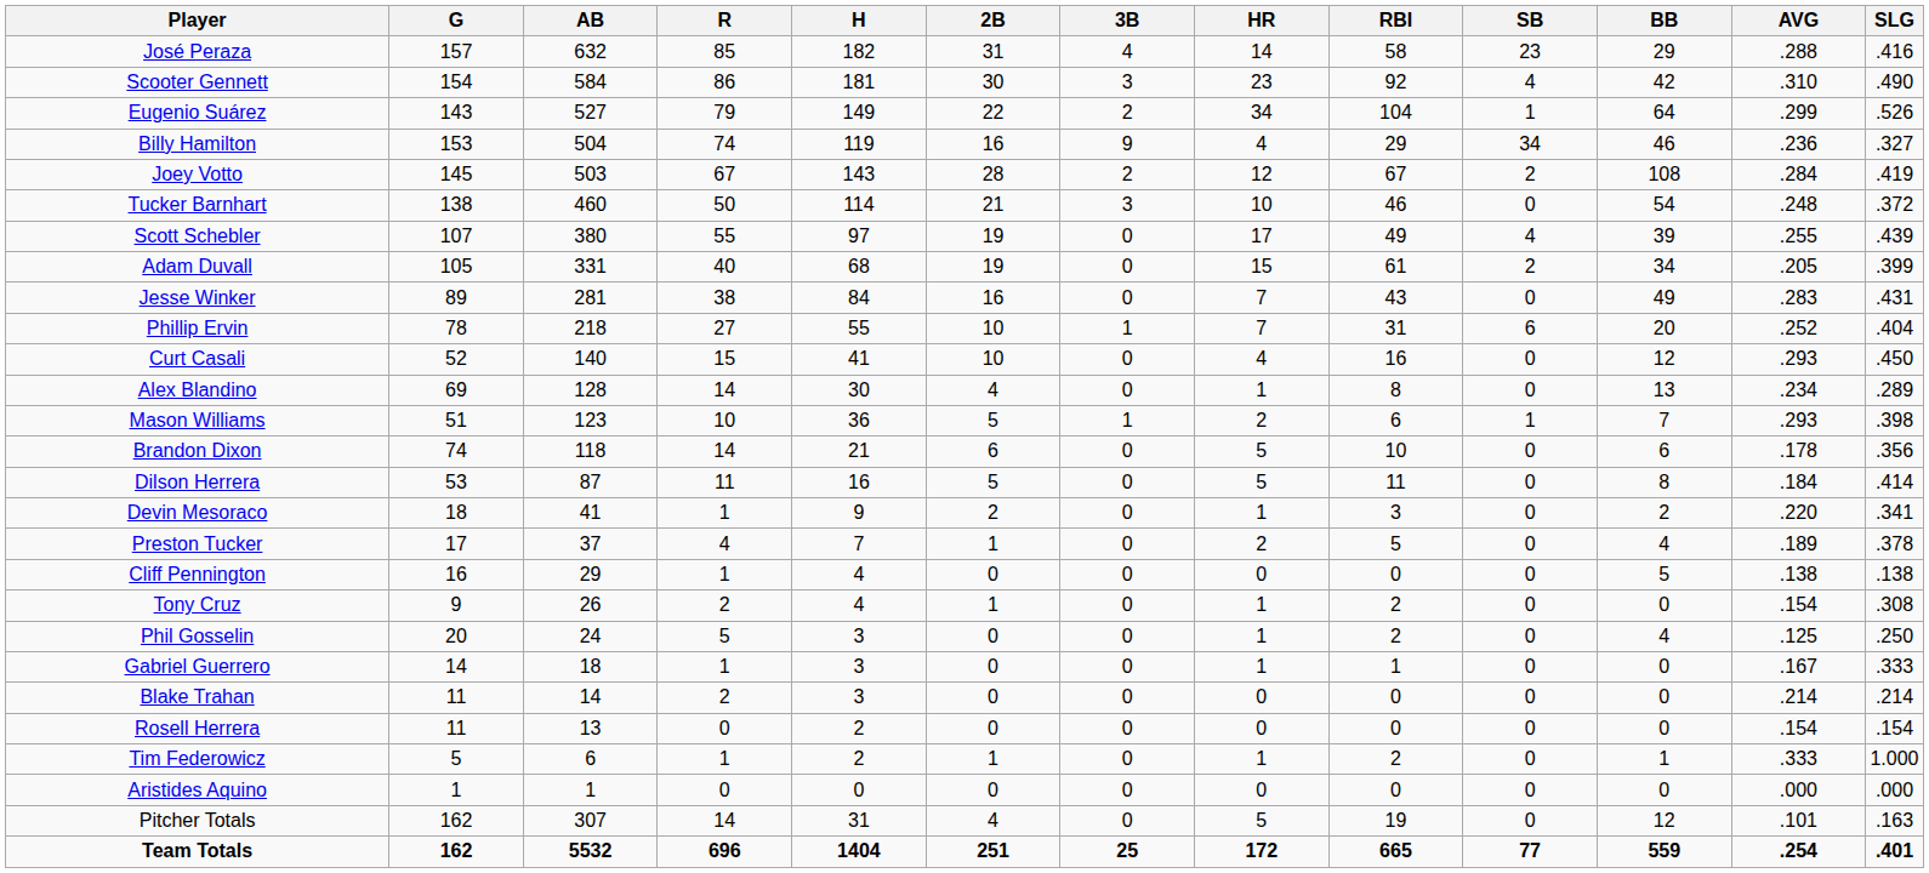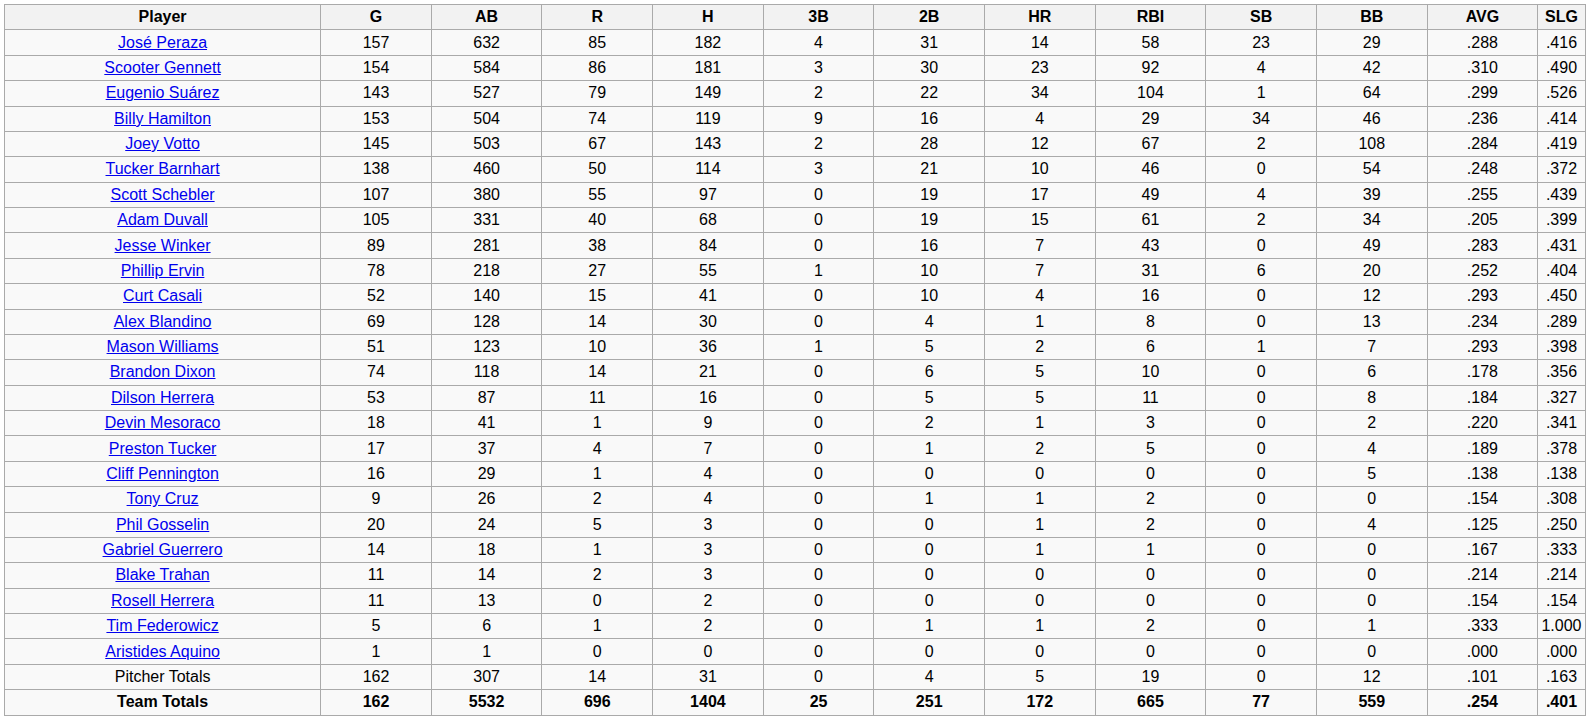 <table class=wikitable style="text-align:center">
 <tr>
 <th bgcolor=#DDDDFF; width="20%">Player</th>
 <th bgcolor=#DDDDFF; width="7%">G</th>
 <th bgcolor=#DDDDFF; width="7%">AB</th>
 <th bgcolor=#DDDDFF; width="7%">R</th>
 <th bgcolor=#DDDDFF; width="7%">H</th>
+<th bgcolor=#DDDDFF; width="7%">3B</th>
 <th bgcolor=#DDDDFF; width="7%">2B</th>
-<th bgcolor=#DDDDFF; width="7%">3B</th>
 <th bgcolor=#DDDDFF; width="7%">HR</th>
 <th bgcolor=#DDDDFF; width="7%">RBI</th>
 <th bgcolor=#DDDDFF; width="7%">SB</th>
 <th bgcolor=#DDDDFF; width="7%">BB</th>
 <th bgcolor=#DDDDFF; width="7%">AVG</th>
 <th bgcolor=#DDDDFF; width="7%">SLG</th>
 </tr>
 <tr>
 <td><a href='#'>José Peraza</a></td>
 <td>157</td>
 <td>632</td>
 <td>85</td>
 <td>182</td>
+<td>4</td>
 <td>31</td>
-<td>4</td>
 <td>14</td>
 <td>58</td>
 <td>23</td>
 <td>29</td>
 <td>.288</td>
 <td>.416</td>
 </tr>
 <tr>
 <td><a href='#'>Scooter Gennett</a></td>
 <td>154</td>
 <td>584</td>
 <td>86</td>
 <td>181</td>
+<td>3</td>
 <td>30</td>
-<td>3</td>
 <td>23</td>
 <td>92</td>
 <td>4</td>
 <td>42</td>
 <td>.310</td>
 <td>.490</td>
 </tr>
 <tr>
 <td><a href='#'>Eugenio Suárez</a></td>
 <td>143</td>
 <td>527</td>
 <td>79</td>
 <td>149</td>
+<td>2</td>
 <td>22</td>
-<td>2</td>
 <td>34</td>
 <td>104</td>
 <td>1</td>
 <td>64</td>
 <td>.299</td>
 <td>.526</td>
 </tr>
 <tr>
 <td><a href='#'>Billy Hamilton</a></td>
 <td>153</td>
 <td>504</td>
 <td>74</td>
 <td>119</td>
+<td>9</td>
 <td>16</td>
-<td>9</td>
 <td>4</td>
 <td>29</td>
 <td>34</td>
 <td>46</td>
 <td>.236</td>
-<td>.327</td>
+<td>.414</td>
 </tr>
 <tr>
 <td><a href='#'>Joey Votto</a></td>
 <td>145</td>
 <td>503</td>
 <td>67</td>
 <td>143</td>
+<td>2</td>
 <td>28</td>
-<td>2</td>
 <td>12</td>
 <td>67</td>
 <td>2</td>
 <td>108</td>
 <td>.284</td>
 <td>.419</td>
 </tr>
 <tr>
 <td><a href='#'>Tucker Barnhart</a></td>
 <td>138</td>
 <td>460</td>
 <td>50</td>
 <td>114</td>
+<td>3</td>
 <td>21</td>
-<td>3</td>
 <td>10</td>
 <td>46</td>
 <td>0</td>
 <td>54</td>
 <td>.248</td>
 <td>.372</td>
 </tr>
 <tr>
 <td><a href='#'>Scott Schebler</a></td>
 <td>107</td>
 <td>380</td>
 <td>55</td>
 <td>97</td>
+<td>0</td>
 <td>19</td>
-<td>0</td>
 <td>17</td>
 <td>49</td>
 <td>4</td>
 <td>39</td>
 <td>.255</td>
 <td>.439</td>
 </tr>
 <tr>
 <td><a href='#'>Adam Duvall</a></td>
 <td>105</td>
 <td>331</td>
 <td>40</td>
 <td>68</td>
+<td>0</td>
 <td>19</td>
-<td>0</td>
 <td>15</td>
 <td>61</td>
 <td>2</td>
 <td>34</td>
 <td>.205</td>
 <td>.399</td>
 </tr>
 <tr>
 <td><a href='#'>Jesse Winker</a></td>
 <td>89</td>
 <td>281</td>
 <td>38</td>
 <td>84</td>
+<td>0</td>
 <td>16</td>
-<td>0</td>
 <td>7</td>
 <td>43</td>
 <td>0</td>
 <td>49</td>
 <td>.283</td>
 <td>.431</td>
 </tr>
 <tr>
 <td><a href='#'>Phillip Ervin</a></td>
 <td>78</td>
 <td>218</td>
 <td>27</td>
 <td>55</td>
+<td>1</td>
 <td>10</td>
-<td>1</td>
 <td>7</td>
 <td>31</td>
 <td>6</td>
 <td>20</td>
 <td>.252</td>
 <td>.404</td>
 </tr>
 <tr>
 <td><a href='#'>Curt Casali</a></td>
 <td>52</td>
 <td>140</td>
 <td>15</td>
 <td>41</td>
+<td>0</td>
 <td>10</td>
-<td>0</td>
 <td>4</td>
 <td>16</td>
 <td>0</td>
 <td>12</td>
 <td>.293</td>
 <td>.450</td>
 </tr>
 <tr>
 <td><a href='#'>Alex Blandino</a></td>
 <td>69</td>
 <td>128</td>
 <td>14</td>
 <td>30</td>
+<td>0</td>
 <td>4</td>
-<td>0</td>
 <td>1</td>
 <td>8</td>
 <td>0</td>
 <td>13</td>
 <td>.234</td>
 <td>.289</td>
 </tr>
 <tr>
 <td><a href='#'>Mason Williams</a></td>
 <td>51</td>
 <td>123</td>
 <td>10</td>
 <td>36</td>
+<td>1</td>
 <td>5</td>
-<td>1</td>
 <td>2</td>
 <td>6</td>
 <td>1</td>
 <td>7</td>
 <td>.293</td>
 <td>.398</td>
 </tr>
 <tr>
 <td><a href='#'>Brandon Dixon</a></td>
 <td>74</td>
 <td>118</td>
 <td>14</td>
 <td>21</td>
+<td>0</td>
 <td>6</td>
-<td>0</td>
 <td>5</td>
 <td>10</td>
 <td>0</td>
 <td>6</td>
 <td>.178</td>
 <td>.356</td>
 </tr>
 <tr>
 <td><a href='#'>Dilson Herrera</a></td>
 <td>53</td>
 <td>87</td>
 <td>11</td>
 <td>16</td>
+<td>0</td>
 <td>5</td>
-<td>0</td>
 <td>5</td>
 <td>11</td>
 <td>0</td>
 <td>8</td>
 <td>.184</td>
-<td>.414</td>
+<td>.327</td>
 </tr>
 <tr>
 <td><a href='#'>Devin Mesoraco</a></td>
 <td>18</td>
 <td>41</td>
 <td>1</td>
 <td>9</td>
+<td>0</td>
 <td>2</td>
-<td>0</td>
 <td>1</td>
 <td>3</td>
 <td>0</td>
 <td>2</td>
 <td>.220</td>
 <td>.341</td>
 </tr>
 <tr>
 <td><a href='#'>Preston Tucker</a></td>
 <td>17</td>
 <td>37</td>
 <td>4</td>
 <td>7</td>
+<td>0</td>
 <td>1</td>
-<td>0</td>
 <td>2</td>
 <td>5</td>
 <td>0</td>
 <td>4</td>
 <td>.189</td>
 <td>.378</td>
 </tr>
 <tr>
 <td><a href='#'>Cliff Pennington</a></td>
 <td>16</td>
 <td>29</td>
 <td>1</td>
 <td>4</td>
 <td>0</td>
 <td>0</td>
 <td>0</td>
 <td>0</td>
 <td>0</td>
 <td>5</td>
 <td>.138</td>
 <td>.138</td>
 </tr>
 <tr>
 <td><a href='#'>Tony Cruz</a></td>
 <td>9</td>
 <td>26</td>
 <td>2</td>
 <td>4</td>
+<td>0</td>
 <td>1</td>
-<td>0</td>
 <td>1</td>
 <td>2</td>
 <td>0</td>
 <td>0</td>
 <td>.154</td>
 <td>.308</td>
 </tr>
 <tr>
 <td><a href='#'>Phil Gosselin</a></td>
 <td>20</td>
 <td>24</td>
 <td>5</td>
 <td>3</td>
 <td>0</td>
 <td>0</td>
 <td>1</td>
 <td>2</td>
 <td>0</td>
 <td>4</td>
 <td>.125</td>
 <td>.250</td>
 </tr>
 <tr>
 <td><a href='#'>Gabriel Guerrero</a></td>
 <td>14</td>
 <td>18</td>
 <td>1</td>
 <td>3</td>
 <td>0</td>
 <td>0</td>
 <td>1</td>
 <td>1</td>
 <td>0</td>
 <td>0</td>
 <td>.167</td>
 <td>.333</td>
 </tr>
 <tr>
 <td><a href='#'>Blake Trahan</a></td>
 <td>11</td>
 <td>14</td>
 <td>2</td>
 <td>3</td>
 <td>0</td>
 <td>0</td>
 <td>0</td>
 <td>0</td>
 <td>0</td>
 <td>0</td>
 <td>.214</td>
 <td>.214</td>
 </tr>
 <tr>
 <td><a href='#'>Rosell Herrera</a></td>
 <td>11</td>
 <td>13</td>
 <td>0</td>
 <td>2</td>
 <td>0</td>
 <td>0</td>
 <td>0</td>
 <td>0</td>
 <td>0</td>
 <td>0</td>
 <td>.154</td>
 <td>.154</td>
 </tr>
 <tr>
 <td><a href='#'>Tim Federowicz</a></td>
 <td>5</td>
 <td>6</td>
 <td>1</td>
 <td>2</td>
+<td>0</td>
 <td>1</td>
-<td>0</td>
 <td>1</td>
 <td>2</td>
 <td>0</td>
 <td>1</td>
 <td>.333</td>
 <td>1.000</td>
 </tr>
 <tr>
 <td><a href='#'>Aristides Aquino</a></td>
 <td>1</td>
 <td>1</td>
 <td>0</td>
 <td>0</td>
 <td>0</td>
 <td>0</td>
 <td>0</td>
 <td>0</td>
 <td>0</td>
 <td>0</td>
 <td>.000</td>
 <td>.000</td>
 </tr>
 <tr>
 <td>Pitcher Totals</td>
 <td>162</td>
 <td>307</td>
 <td>14</td>
 <td>31</td>
+<td>0</td>
 <td>4</td>
-<td>0</td>
 <td>5</td>
 <td>19</td>
 <td>0</td>
 <td>12</td>
 <td>.101</td>
 <td>.163</td>
 </tr>
 <tr>
 <td><strong>Team Totals</strong></td>
 <td><strong>162</strong></td>
 <td><strong>5532</strong></td>
 <td><strong>696</strong></td>
 <td><strong>1404</strong></td>
+<td><strong>25</strong></td>
 <td><strong>251</strong></td>
-<td><strong>25</strong></td>
 <td><strong>172</strong></td>
 <td><strong>665</strong></td>
 <td><strong>77</strong></td>
 <td><strong>559</strong></td>
 <td><strong>.254</strong></td>
 <td><strong>.401</strong></td>
 </tr>
 </table>
